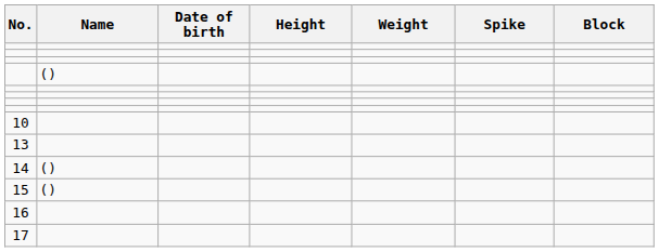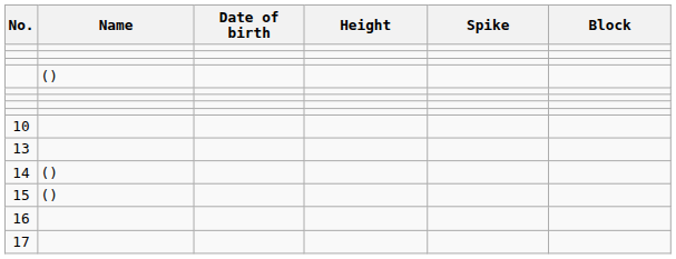 <table class="wikitable sortable" style="font-size:100%; text-align:center;">
 <tr>
 <th>No.</th>
 <th style="width:12em">Name</th>
 <th style="width:8em">Date of birth</th>
 <th style="width:9em">Height</th>
-<th style="width:9em">Weight</th>
 <th style="width:9em">Spike</th>
 <th style="width:9em">Block</th>
 </tr>
 <tr>
 <td></td>
 <td align=left> </td>
 <td align=right></td>
-<td></td>
 <td></td>
 <td></td>
 <td></td>
 </tr>
 <tr>
 <td></td>
 <td align=left> </td>
 <td align=right></td>
 <td></td>
 <td></td>
 <td></td>
-<td></td>
 </tr>
 <tr>
 <td></td>
 <td align=left> </td>
 <td align=right></td>
-<td></td>
 <td></td>
 <td></td>
 <td></td>
 </tr>
 <tr>
 <td></td>
 <td align=left>  ()</td>
 <td align=right></td>
 <td></td>
 <td></td>
 <td></td>
-<td></td>
 </tr>
 <tr>
 <td></td>
 <td align=left> </td>
 <td align=right></td>
-<td></td>
 <td></td>
 <td></td>
 <td></td>
 </tr>
 <tr>
 <td></td>
 <td align=left> </td>
 <td align=right></td>
 <td></td>
 <td></td>
 <td></td>
-<td></td>
 </tr>
 <tr>
 <td></td>
 <td align=left> </td>
 <td align=right></td>
-<td></td>
 <td></td>
 <td></td>
 <td></td>
 </tr>
 <tr>
 <td></td>
 <td align=left> </td>
 <td align=right></td>
 <td></td>
 <td></td>
 <td></td>
-<td></td>
 </tr>
 <tr>
 <td>10</td>
 <td align=left> </td>
 <td align=right></td>
-<td></td>
 <td></td>
 <td></td>
 <td></td>
 </tr>
 <tr>
 <td>13</td>
 <td align=left> </td>
 <td align=right></td>
 <td></td>
 <td></td>
 <td></td>
-<td></td>
 </tr>
 <tr>
 <td>14</td>
 <td align=left>  ()</td>
 <td align=right></td>
-<td></td>
 <td></td>
 <td></td>
 <td></td>
 </tr>
 <tr>
 <td>15</td>
 <td align=left>  ()</td>
 <td align=right></td>
 <td></td>
 <td></td>
 <td></td>
-<td></td>
 </tr>
 <tr>
 <td>16</td>
 <td align=left> </td>
 <td align=right></td>
-<td></td>
 <td></td>
 <td></td>
 <td></td>
 </tr>
 <tr>
 <td>17</td>
 <td align=left> </td>
 <td align=right></td>
 <td></td>
 <td></td>
 <td></td>
-<td></td>
 </tr>
 </table>
